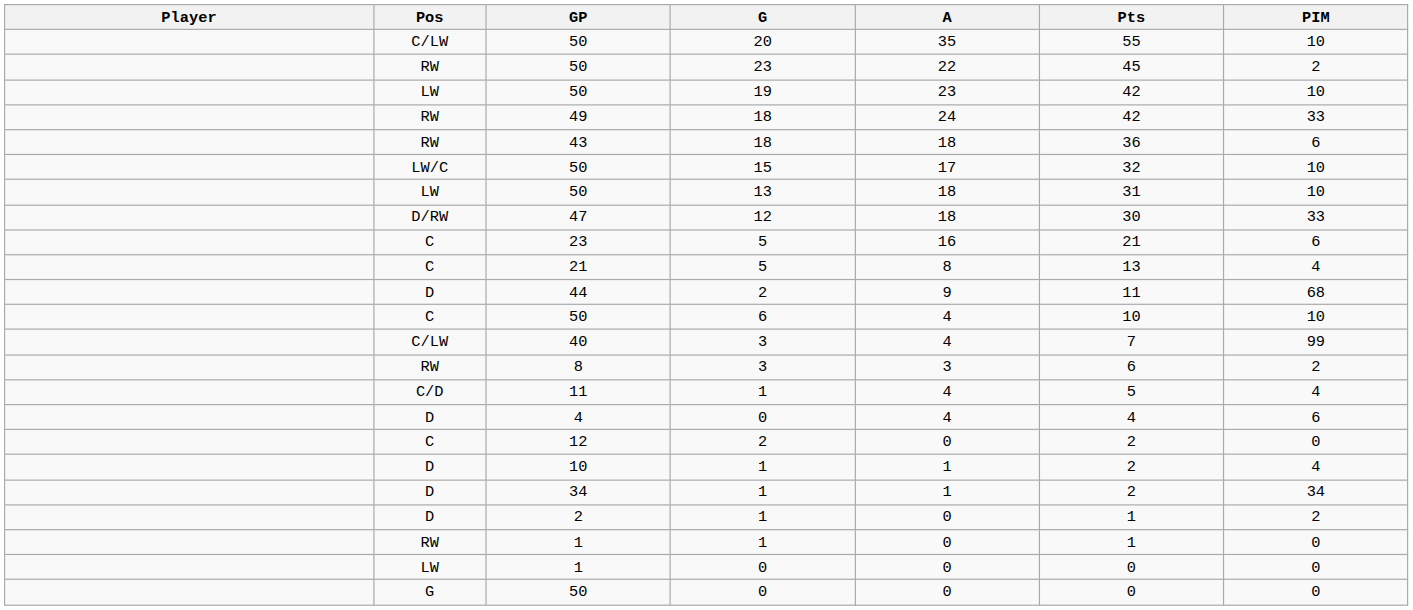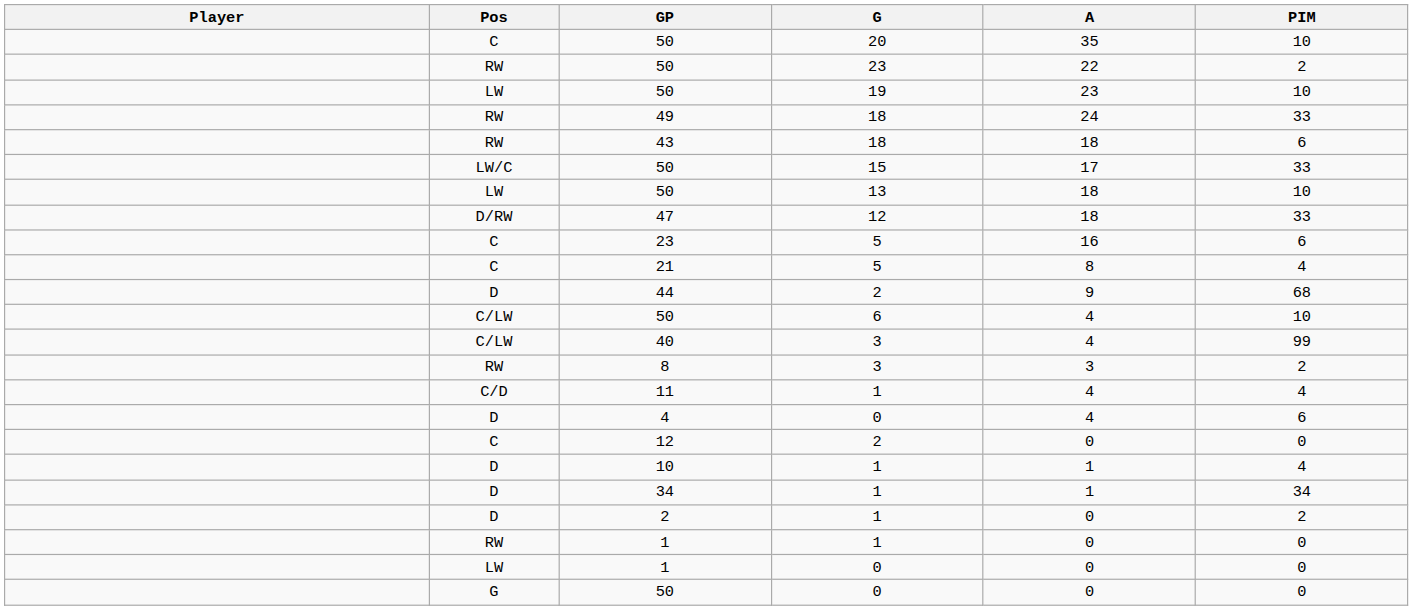 <table class="wikitable sortable" width="60%">
 <tr ALIGN="center">
 <th bgcolor="#DDDDFF" width="10%">Player</th>
 <th bgcolor="#DDDDFF" width="3%" title="Position">Pos</th>
 <th bgcolor="#DDDDFF" width="5%" title="Games played">GP</th>
 <th bgcolor="#DDDDFF" width="5%" title="Goals">G</th>
 <th bgcolor="#DDDDFF" width="5%" title="Assists">A</th>
-<th bgcolor="#DDDDFF" width="5%" title="Points">Pts</th>
 <th bgcolor="#DDDDFF" width="5%" title="Penalties in Minutes">PIM</th>
 </tr>
 <tr align="center">
 <td align="right"></td>
-<td>C/LW</td>
+<td>C</td>
 <td>50</td>
 <td>20</td>
 <td>35</td>
-<td>55</td>
 <td>10</td>
 </tr>
 <tr align="center">
 <td align="right"></td>
 <td>RW</td>
 <td>50</td>
 <td>23</td>
 <td>22</td>
-<td>45</td>
 <td>2</td>
 </tr>
 <tr align="center">
 <td align="right"></td>
 <td>LW</td>
 <td>50</td>
 <td>19</td>
 <td>23</td>
-<td>42</td>
 <td>10</td>
 </tr>
 <tr align="center">
 <td align="right"></td>
 <td>RW</td>
 <td>49</td>
 <td>18</td>
 <td>24</td>
-<td>42</td>
 <td>33</td>
 </tr>
 <tr align="center">
 <td align="right"></td>
 <td>RW</td>
 <td>43</td>
 <td>18</td>
 <td>18</td>
-<td>36</td>
 <td>6</td>
 </tr>
 <tr align="center">
 <td align="right"></td>
 <td>LW/C</td>
 <td>50</td>
 <td>15</td>
 <td>17</td>
-<td>32</td>
-<td>10</td>
+<td>33</td>
 </tr>
 <tr align="center">
 <td align="right"></td>
 <td>LW</td>
 <td>50</td>
 <td>13</td>
 <td>18</td>
-<td>31</td>
 <td>10</td>
 </tr>
 <tr align="center">
 <td align="right"></td>
 <td>D/RW</td>
 <td>47</td>
 <td>12</td>
 <td>18</td>
-<td>30</td>
 <td>33</td>
 </tr>
 <tr align="center">
 <td align="right"></td>
 <td>C</td>
 <td>23</td>
 <td>5</td>
 <td>16</td>
-<td>21</td>
 <td>6</td>
 </tr>
 <tr align="center">
 <td align="right"></td>
 <td>C</td>
 <td>21</td>
 <td>5</td>
 <td>8</td>
-<td>13</td>
 <td>4</td>
 </tr>
 <tr align="center">
 <td align="right"></td>
 <td>D</td>
 <td>44</td>
 <td>2</td>
 <td>9</td>
-<td>11</td>
 <td>68</td>
 </tr>
 <tr align="center">
 <td align="right"></td>
-<td>C</td>
+<td>C/LW</td>
 <td>50</td>
 <td>6</td>
 <td>4</td>
-<td>10</td>
 <td>10</td>
 </tr>
 <tr align="center">
 <td align="right"></td>
 <td>C/LW</td>
 <td>40</td>
 <td>3</td>
 <td>4</td>
-<td>7</td>
 <td>99</td>
 </tr>
 <tr align="center">
 <td align="right"></td>
 <td>RW</td>
 <td>8</td>
 <td>3</td>
 <td>3</td>
-<td>6</td>
 <td>2</td>
 </tr>
 <tr align="center">
 <td align="right"></td>
 <td>C/D</td>
 <td>11</td>
 <td>1</td>
 <td>4</td>
-<td>5</td>
 <td>4</td>
 </tr>
 <tr align="center">
 <td align="right"></td>
 <td>D</td>
 <td>4</td>
 <td>0</td>
-<td>4</td>
 <td>4</td>
 <td>6</td>
 </tr>
 <tr align="center">
 <td align="right"></td>
 <td>C</td>
 <td>12</td>
 <td>2</td>
 <td>0</td>
-<td>2</td>
 <td>0</td>
 </tr>
 <tr align="center">
 <td align="right"></td>
 <td>D</td>
 <td>10</td>
 <td>1</td>
 <td>1</td>
-<td>2</td>
 <td>4</td>
 </tr>
 <tr align="center">
 <td align="right"></td>
 <td>D</td>
 <td>34</td>
 <td>1</td>
 <td>1</td>
-<td>2</td>
 <td>34</td>
 </tr>
 <tr align="center">
 <td align="right"></td>
 <td>D</td>
 <td>2</td>
 <td>1</td>
 <td>0</td>
-<td>1</td>
 <td>2</td>
 </tr>
 <tr align="center">
 <td align="right"></td>
 <td>RW</td>
 <td>1</td>
 <td>1</td>
 <td>0</td>
-<td>1</td>
 <td>0</td>
 </tr>
 <tr align="center">
 <td align="right"></td>
 <td>LW</td>
 <td>1</td>
-<td>0</td>
 <td>0</td>
 <td>0</td>
 <td>0</td>
 </tr>
 <tr align="center">
 <td align="right"></td>
 <td>G</td>
 <td>50</td>
 <td>0</td>
 <td>0</td>
 <td>0</td>
-<td>0</td>
 </tr>
 </table>
